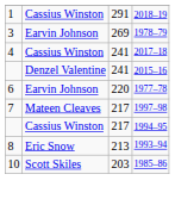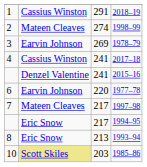 <table class="wikitable">
 <tr>
 </tr>
 <tr>
 <td>1</td>
 <td><a href='#'>Cassius Winston</a></td>
 <td>291</td>
 <td style="font-size:80%;"><a href='#'>2018–19</a></td>
+</tr>
+<tr>
+<td>2</td>
+<td><a href='#'>Mateen Cleaves</a></td>
+<td>274</td>
+<td style="font-size:80%;"><a href='#'>1998–99</a></td>
 </tr>
 <tr>
 <td>3</td>
 <td><a href='#'>Earvin Johnson</a></td>
 <td>269</td>
 <td style="font-size:80%;"><a href='#'>1978–79</a></td>
 </tr>
 <tr>
 <td>4</td>
 <td><a href='#'>Cassius Winston</a></td>
 <td>241</td>
 <td style="font-size:80%;"><a href='#'>2017–18</a></td>
 </tr>
 <tr>
 <td></td>
 <td><a href='#'>Denzel Valentine</a></td>
 <td>241</td>
 <td style="font-size:80%;"><a href='#'>2015–16</a></td>
 </tr>
 <tr>
 <td>6</td>
 <td><a href='#'>Earvin Johnson</a></td>
 <td>220</td>
 <td style="font-size:80%;"><a href='#'>1977–78</a></td>
 </tr>
 <tr>
 <td>7</td>
 <td><a href='#'>Mateen Cleaves</a></td>
 <td>217</td>
 <td style="font-size:80%;"><a href='#'>1997–98</a></td>
 </tr>
 <tr>
 <td></td>
-<td><a href='#'>Cassius Winston</a></td>
+<td><a href='#'>Eric Snow</a></td>
 <td>217</td>
 <td style="font-size:80%;"><a href='#'>1994–95</a></td>
 </tr>
 <tr>
 <td>8</td>
 <td><a href='#'>Eric Snow</a></td>
 <td>213</td>
 <td style="font-size:80%;"><a href='#'>1993–94</a></td>
 </tr>
 <tr>
 <td>10</td>
-<td><a href='#'>Scott Skiles</a></td>
+<td style="background: khaki;"><a href='#'>Scott Skiles</a></td>
 <td>203</td>
 <td style="font-size:80%;"><a href='#'>1985–86</a></td>
 </tr>
 </table>
